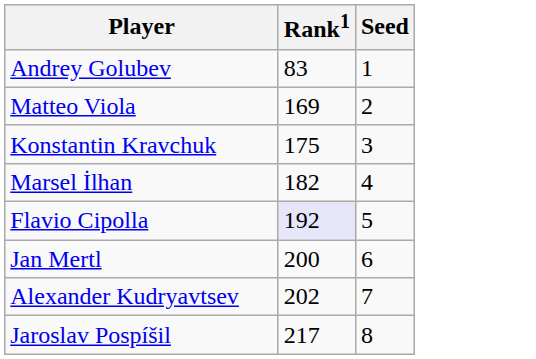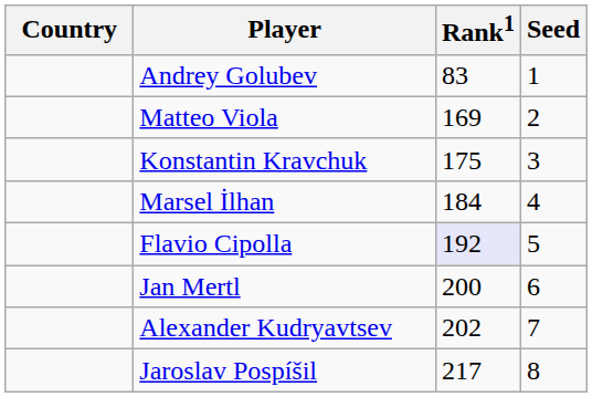 <table class="sortable wikitable">
 <tr>
+<th width="70">Country</th>
 <th width="175">Player</th>
 <th>Rank<sup>1</sup></th>
 <th>Seed</th>
 </tr>
 <tr>
+<td></td>
 <td><a href='#'>Andrey Golubev</a></td>
 <td>83</td>
 <td>1</td>
 </tr>
 <tr>
+<td></td>
 <td><a href='#'>Matteo Viola</a></td>
 <td>169</td>
 <td>2</td>
 </tr>
 <tr>
+<td></td>
 <td><a href='#'>Konstantin Kravchuk</a></td>
 <td>175</td>
 <td>3</td>
 </tr>
 <tr>
+<td></td>
 <td><a href='#'>Marsel İlhan</a></td>
-<td>182</td>
+<td>184</td>
 <td>4</td>
 </tr>
 <tr>
+<td></td>
 <td><a href='#'>Flavio Cipolla</a></td>
 <td style="background: lavender;">192</td>
 <td>5</td>
 </tr>
 <tr>
+<td></td>
 <td><a href='#'>Jan Mertl</a></td>
 <td>200</td>
 <td>6</td>
 </tr>
 <tr>
+<td></td>
 <td><a href='#'>Alexander Kudryavtsev</a></td>
 <td>202</td>
 <td>7</td>
 </tr>
 <tr>
+<td></td>
 <td><a href='#'>Jaroslav Pospíšil</a></td>
 <td>217</td>
 <td>8</td>
 </tr>
 </table>
